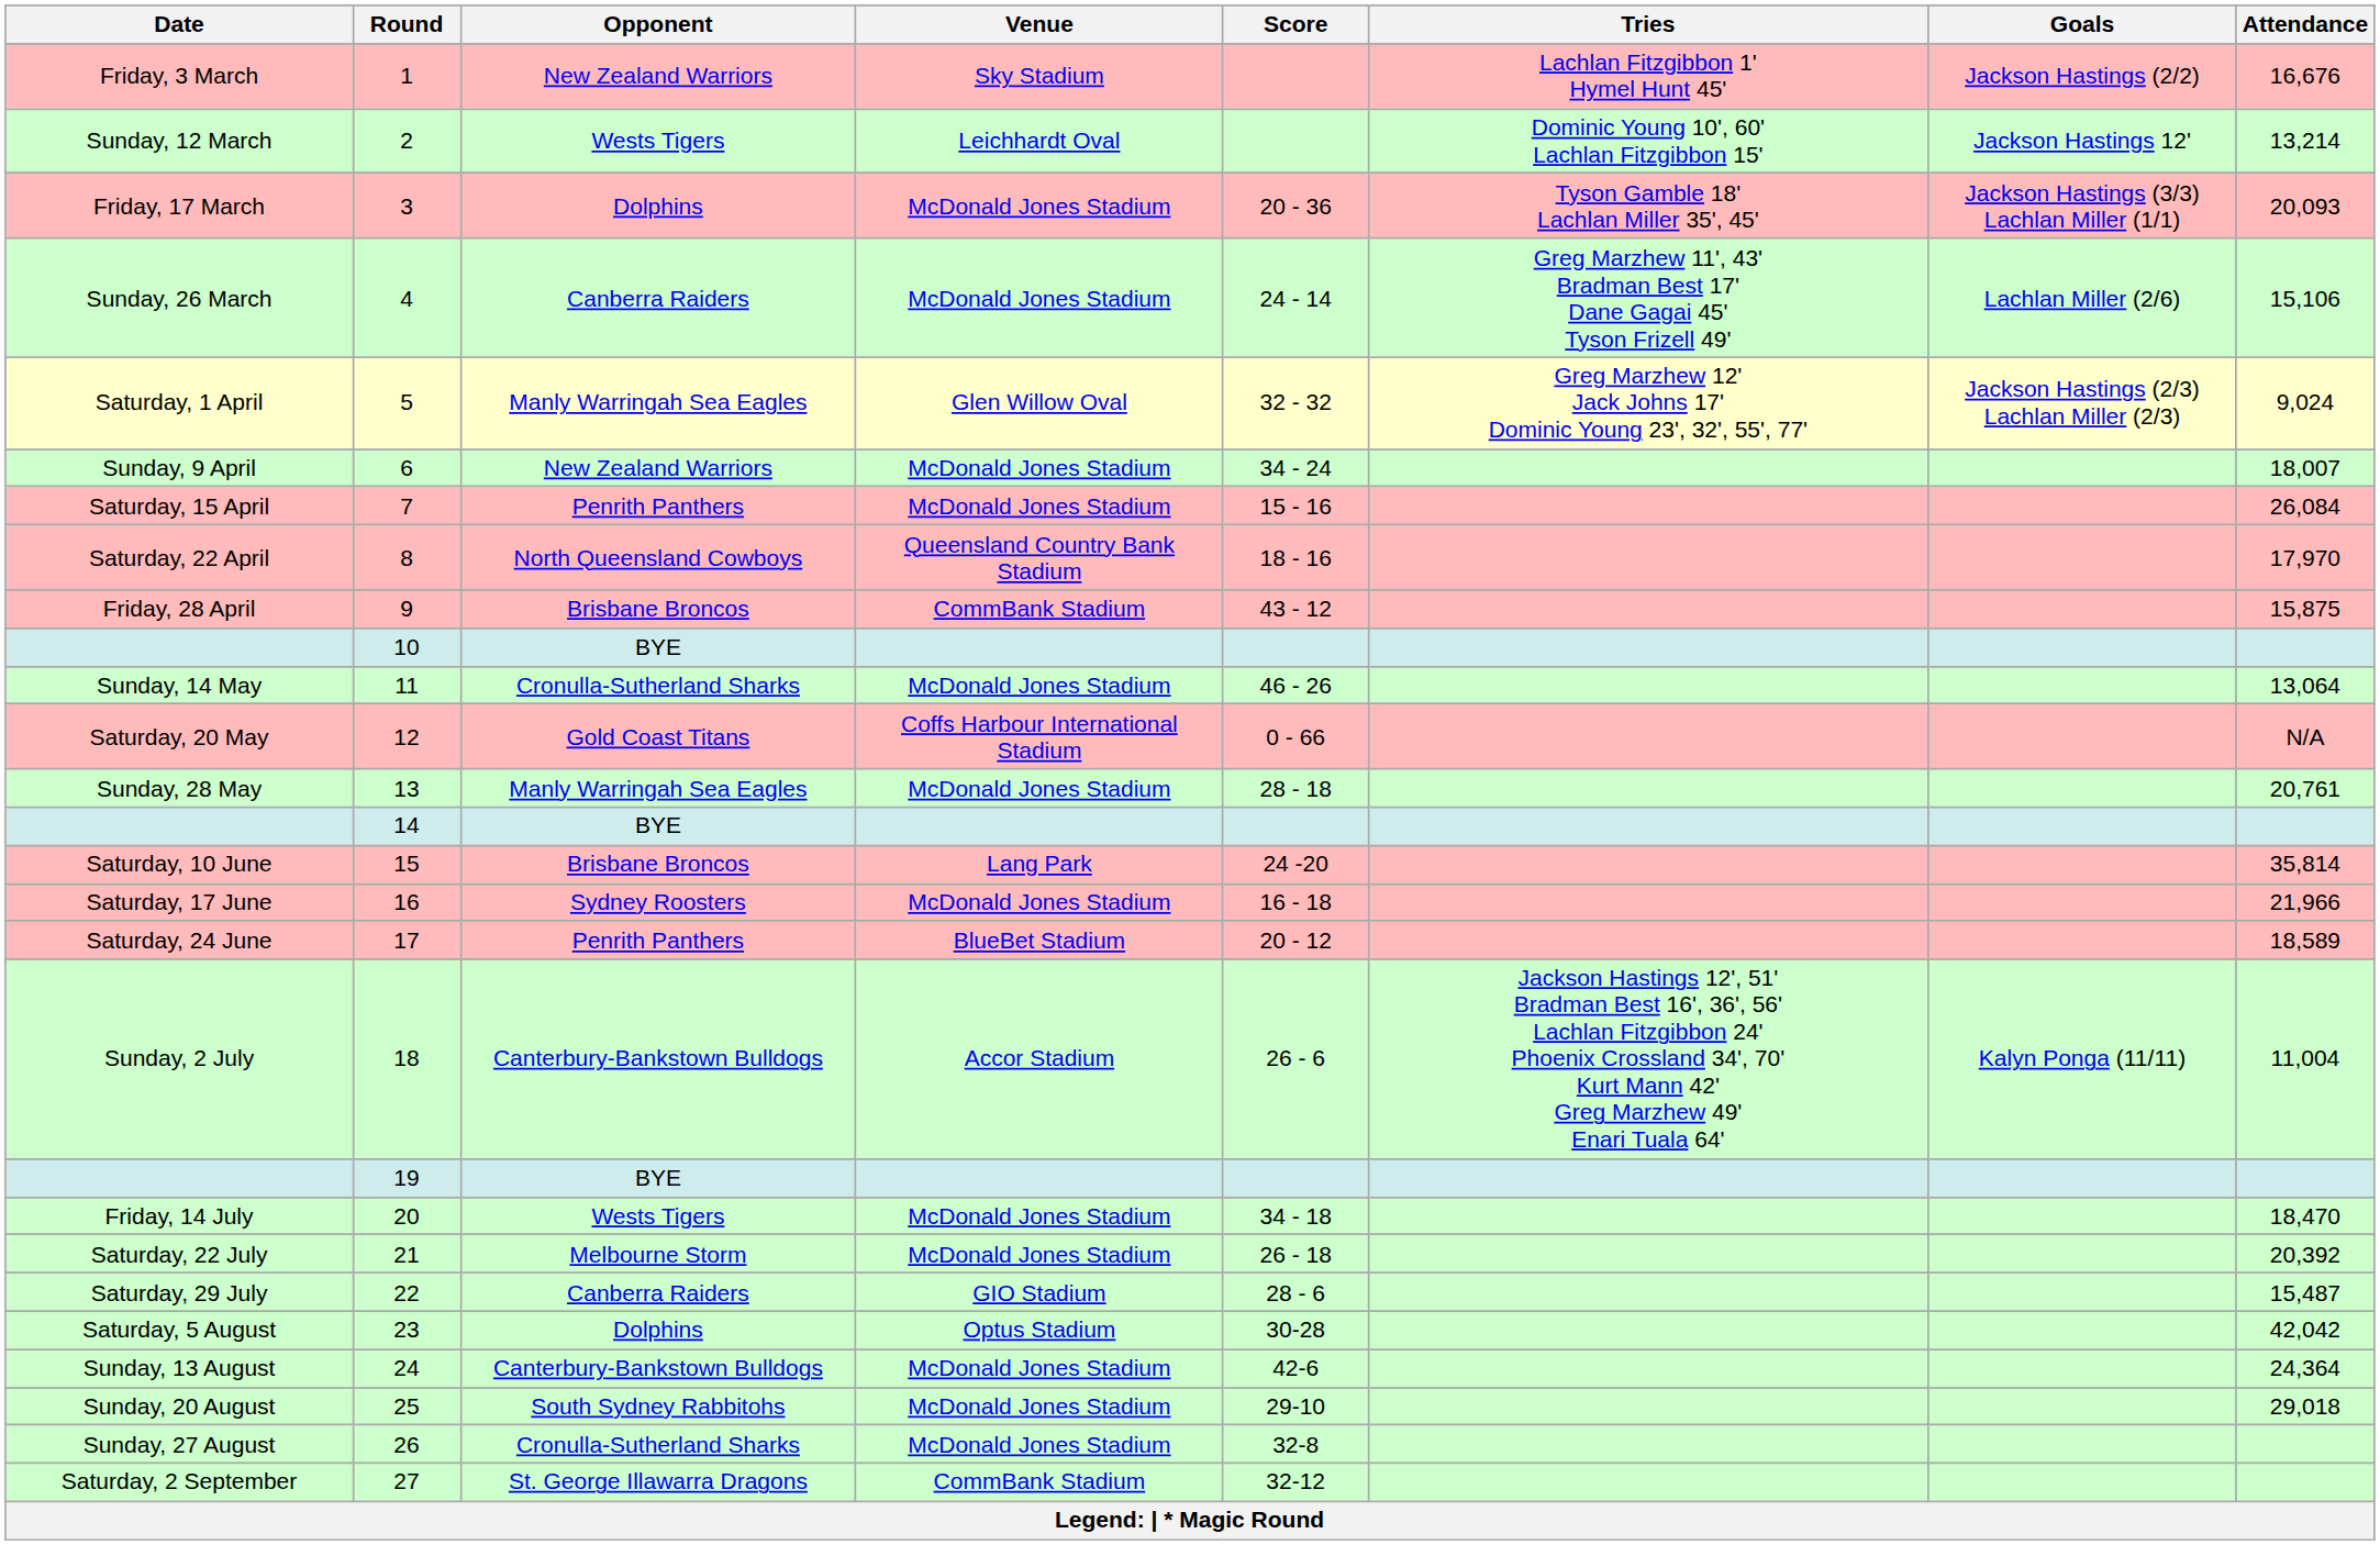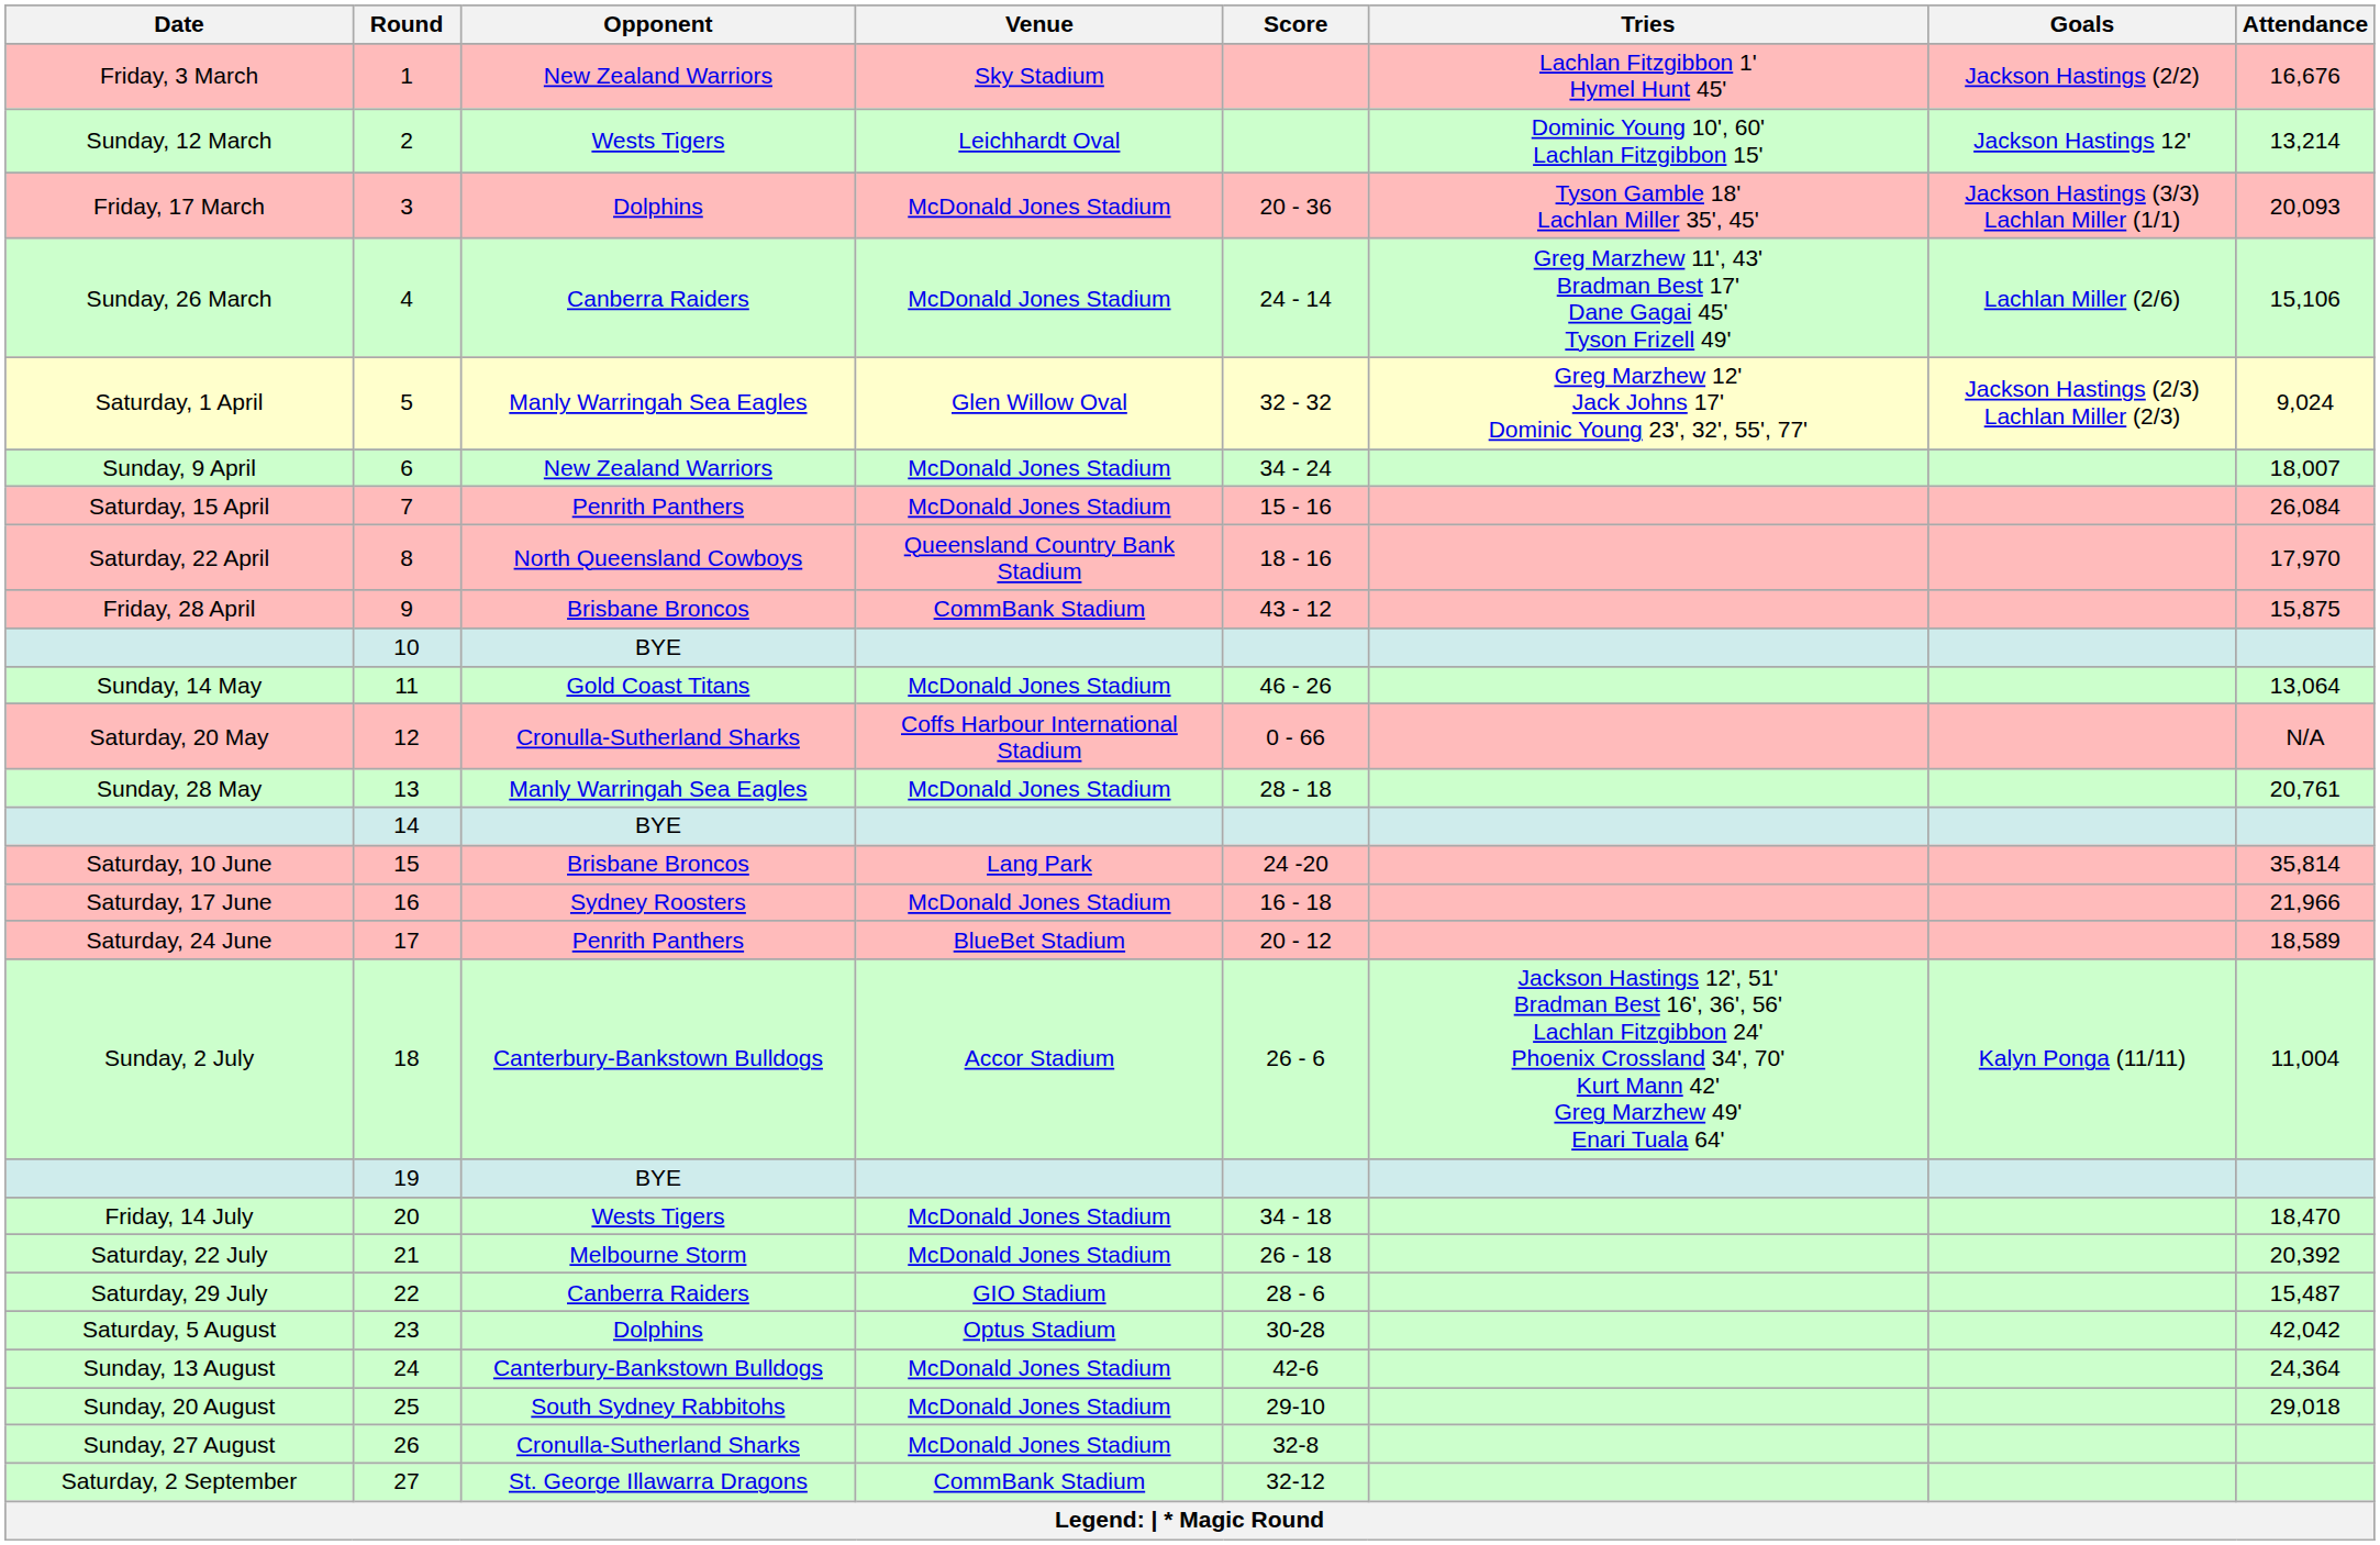 <table class="wikitable" style="font-size:75%; text-align:center;">
 <tr>
 <th width="175">Date</th>
 <th width="50">Round</th>
 <th width="200">Opponent</th>
 <th width="185">Venue</th>
 <th width="70">Score</th>
 <th width="285">Tries</th>
 <th width="155">Goals</th>
 <th width="60">Attendance</th>
 </tr>
 <tr bgcolor=#FFBBBB>
 <td>Friday, 3 March</td>
 <td style="text-align:center;">1</td>
 <td> <a href='#'>New Zealand Warriors</a></td>
 <td><a href='#'>Sky Stadium</a></td>
 <td style="text-align:center;"></td>
 <td><a href='#'>Lachlan Fitzgibbon</a> 1' <br><a href='#'>Hymel Hunt</a> 45'</td>
 <td><a href='#'>Jackson Hastings</a> (2/2)</td>
 <td align=center>16,676</td>
 </tr>
 <tr bgcolor=#CCFFCC>
 <td>Sunday, 12 March</td>
 <td style="text-align:center;">2</td>
 <td> <a href='#'>Wests Tigers</a></td>
 <td><a href='#'>Leichhardt Oval</a></td>
 <td style="text-align:center;"></td>
 <td><a href='#'>Dominic Young</a> 10', 60' <br><a href='#'>Lachlan Fitzgibbon</a> 15'</td>
 <td><a href='#'>Jackson Hastings</a> 12'</td>
 <td align=center>13,214</td>
 </tr>
 <tr bgcolor=#FFBBBB>
 <td>Friday, 17 March</td>
 <td style="text-align:center;">3</td>
 <td> <a href='#'>Dolphins</a></td>
 <td><a href='#'>McDonald Jones Stadium</a></td>
 <td style="text-align:center;">20 - 36</td>
 <td><a href='#'>Tyson Gamble</a> 18' <br><a href='#'>Lachlan Miller</a> 35', 45'</td>
 <td><a href='#'>Jackson Hastings</a> (3/3)<br><a href='#'>Lachlan Miller</a> (1/1)</td>
 <td>20,093</td>
 </tr>
 <tr bgcolor=#CCFFCC>
 <td>Sunday, 26 March</td>
 <td style="text-align:center;">4</td>
 <td> <a href='#'>Canberra Raiders</a></td>
 <td><a href='#'>McDonald Jones Stadium</a></td>
 <td style="text-align:center;">24 - 14</td>
 <td><a href='#'>Greg Marzhew</a> 11', 43' <br><a href='#'>Bradman Best</a> 17' <br><a href='#'>Dane Gagai</a> 45' <br><a href='#'>Tyson Frizell</a> 49'</td>
 <td><a href='#'>Lachlan Miller</a> (2/6)</td>
 <td>15,106</td>
 </tr>
 <tr bgcolor=#ffffcc>
 <td>Saturday, 1 April</td>
 <td style="text-align:center;">5</td>
 <td> <a href='#'>Manly Warringah Sea Eagles</a></td>
 <td><a href='#'>Glen Willow Oval</a></td>
 <td style="text-align:center;">32 - 32</td>
 <td><a href='#'>Greg Marzhew</a> 12' <br><a href='#'>Jack Johns</a> 17' <br><a href='#'>Dominic Young</a> 23', 32', 55', 77'</td>
 <td><a href='#'>Jackson Hastings</a> (2/3) <br><a href='#'>Lachlan Miller</a> (2/3)</td>
 <td>9,024</td>
 </tr>
 <tr bgcolor=#CCFFCC>
 <td>Sunday, 9 April</td>
 <td style="text-align:center;">6</td>
 <td> <a href='#'>New Zealand Warriors</a></td>
 <td><a href='#'>McDonald Jones Stadium</a></td>
 <td style="text-align:center;">34 - 24</td>
 <td></td>
 <td></td>
 <td>18,007</td>
 </tr>
 <tr bgcolor=#FFBBBB>
 <td>Saturday, 15 April</td>
 <td style="text-align:center;">7</td>
 <td> <a href='#'>Penrith Panthers</a></td>
 <td><a href='#'>McDonald Jones Stadium</a></td>
 <td style="text-align:center;">15 - 16</td>
 <td></td>
 <td></td>
 <td>26,084</td>
 </tr>
 <tr bgcolor=#FFBBBB>
 <td>Saturday, 22 April</td>
 <td style="text-align:center;">8</td>
 <td> <a href='#'>North Queensland Cowboys</a></td>
 <td><a href='#'>Queensland Country Bank Stadium</a></td>
 <td style="text-align:center;">18 - 16</td>
 <td></td>
 <td></td>
 <td>17,970</td>
 </tr>
 <tr bgcolor=#FFBBBB>
 <td>Friday, 28 April</td>
 <td style="text-align:center;">9</td>
 <td> <a href='#'>Brisbane Broncos</a></td>
 <td><a href='#'>CommBank Stadium</a></td>
 <td style="text-align:center;">43 - 12</td>
 <td></td>
 <td></td>
 <td>15,875</td>
 </tr>
 <tr bgcolor= #CFECEC>
 <td></td>
 <td style="text-align:center;">10</td>
 <td style="text-align:center;">BYE</td>
 <td></td>
 <td></td>
 <td></td>
 <td></td>
 <td></td>
 </tr>
 <tr bgcolor=#CCFFCC>
 <td>Sunday, 14 May</td>
 <td style="text-align:center;">11</td>
-<td> <a href='#'>Cronulla-Sutherland Sharks</a></td>
+<td> <a href='#'>Gold Coast Titans</a></td>
 <td><a href='#'>McDonald Jones Stadium</a></td>
 <td style="text-align:center;">46 - 26</td>
 <td></td>
 <td></td>
 <td>13,064</td>
 </tr>
 <tr bgcolor=#FFBBBB>
 <td>Saturday, 20 May</td>
 <td style="text-align:center;">12</td>
-<td> <a href='#'>Gold Coast Titans</a></td>
+<td> <a href='#'>Cronulla-Sutherland Sharks</a></td>
 <td><a href='#'>Coffs Harbour International Stadium</a></td>
 <td style="text-align:center;">0 - 66</td>
 <td></td>
 <td></td>
 <td>N/A</td>
 </tr>
 <tr bgcolor=#CCFFCC>
 <td>Sunday, 28 May</td>
 <td style="text-align:center;">13</td>
 <td> <a href='#'>Manly Warringah Sea Eagles</a></td>
 <td><a href='#'>McDonald Jones Stadium</a></td>
 <td style="text-align:center;">28 - 18</td>
 <td></td>
 <td></td>
 <td>20,761</td>
 </tr>
 <tr bgcolor= #CFECEC>
 <td></td>
 <td style="text-align:center;">14</td>
 <td style="text-align:center;">BYE</td>
 <td></td>
 <td></td>
 <td></td>
 <td></td>
 <td></td>
 </tr>
 <tr bgcolor=#FFBBBB>
 <td>Saturday, 10 June</td>
 <td style="text-align:center;">15</td>
 <td> <a href='#'>Brisbane Broncos</a></td>
 <td><a href='#'>Lang Park</a></td>
 <td style="text-align:center;">24 -20</td>
 <td></td>
 <td></td>
 <td>35,814</td>
 </tr>
 <tr bgcolor=#FFBBBB>
 <td>Saturday, 17 June</td>
 <td style="text-align:center;">16</td>
 <td> <a href='#'>Sydney Roosters</a></td>
 <td><a href='#'>McDonald Jones Stadium</a></td>
 <td style="text-align:center;">16 - 18</td>
 <td></td>
 <td></td>
 <td>21,966</td>
 </tr>
 <tr bgcolor=#FFBBBB>
 <td>Saturday, 24 June</td>
 <td style="text-align:center;">17</td>
 <td> <a href='#'>Penrith Panthers</a></td>
 <td><a href='#'>BlueBet Stadium</a></td>
 <td style="text-align:center;">20 - 12</td>
 <td></td>
 <td></td>
 <td>18,589</td>
 </tr>
 <tr bgcolor=#CCFFCC>
 <td>Sunday, 2 July</td>
 <td style="text-align:center;">18</td>
 <td> <a href='#'>Canterbury-Bankstown Bulldogs</a></td>
 <td><a href='#'>Accor Stadium</a></td>
 <td style="text-align:center;">26 - 6</td>
 <td><a href='#'>Jackson Hastings</a> 12', 51' <br><a href='#'>Bradman Best</a> 16', 36', 56' <br><a href='#'>Lachlan Fitzgibbon</a> 24' <br><a href='#'>Phoenix Crossland</a> 34', 70' <br><a href='#'>Kurt Mann</a> 42' <br><a href='#'>Greg Marzhew</a> 49' <br><a href='#'>Enari Tuala</a> 64'</td>
 <td><a href='#'>Kalyn Ponga</a> (11/11)</td>
 <td>11,004</td>
 </tr>
 <tr bgcolor= #CFECEC>
 <td></td>
 <td style="text-align:center;">19</td>
 <td style="text-align:center;">BYE</td>
 <td></td>
 <td></td>
 <td></td>
 <td></td>
 <td></td>
 </tr>
 <tr bgcolor=#CCFFCC>
 <td>Friday, 14 July</td>
 <td style="text-align:center;">20</td>
 <td> <a href='#'>Wests Tigers</a></td>
 <td><a href='#'>McDonald Jones Stadium</a></td>
 <td style="text-align:center;">34 - 18</td>
 <td></td>
 <td></td>
 <td>18,470</td>
 </tr>
 <tr bgcolor=#CCFFCC>
 <td>Saturday, 22 July</td>
 <td style="text-align:center;">21</td>
 <td> <a href='#'>Melbourne Storm</a></td>
 <td><a href='#'>McDonald Jones Stadium</a></td>
 <td style="text-align:center;">26 - 18</td>
 <td></td>
 <td></td>
 <td>20,392</td>
 </tr>
 <tr bgcolor=#CCFFCC>
 <td>Saturday, 29 July</td>
 <td style="text-align:center;">22</td>
 <td> <a href='#'>Canberra Raiders</a></td>
 <td><a href='#'>GIO Stadium</a></td>
 <td style="text-align:center;">28 - 6</td>
 <td></td>
 <td></td>
 <td>15,487</td>
 </tr>
 <tr bgcolor=#CCFFCC>
 <td>Saturday, 5 August</td>
 <td style="text-align:center;">23</td>
 <td> <a href='#'>Dolphins</a></td>
 <td><a href='#'>Optus Stadium</a></td>
 <td style="text-align:center;">30-28</td>
 <td></td>
 <td></td>
 <td>42,042</td>
 </tr>
 <tr bgcolor=#CCFFCC>
 <td>Sunday, 13 August</td>
 <td style="text-align:center;">24</td>
 <td> <a href='#'>Canterbury-Bankstown Bulldogs</a></td>
 <td><a href='#'>McDonald Jones Stadium</a></td>
 <td style="text-align:center;">42-6</td>
 <td></td>
 <td></td>
 <td>24,364</td>
 </tr>
 <tr bgcolor=#CCFFCC>
 <td>Sunday, 20 August</td>
 <td style="text-align:center;">25</td>
 <td> <a href='#'>South Sydney Rabbitohs</a></td>
 <td><a href='#'>McDonald Jones Stadium</a></td>
 <td style="text-align:center;">29-10</td>
 <td></td>
 <td></td>
 <td>29,018</td>
 </tr>
 <tr bgcolor=#CCFFCC>
 <td>Sunday, 27 August</td>
 <td style="text-align:center;">26</td>
 <td> <a href='#'>Cronulla-Sutherland Sharks</a></td>
 <td><a href='#'>McDonald Jones Stadium</a></td>
 <td style="text-align:center;">32-8</td>
 <td></td>
 <td></td>
 <td></td>
 </tr>
 <tr bgcolor=#CCFFCC>
 <td>Saturday, 2 September</td>
 <td style="text-align:center;">27</td>
 <td> <a href='#'>St. George Illawarra Dragons</a></td>
 <td><a href='#'>CommBank Stadium</a></td>
 <td style="text-align:center;">32-12</td>
 <td></td>
 <td></td>
 <td></td>
 </tr>
 <tr>
 <th colspan="11"><strong>Legend</strong>:     | * Magic Round</th>
 </tr>
 </table>
